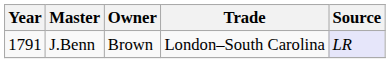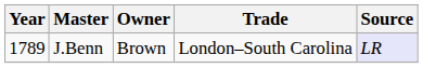 <table class=" wikitable">
 <tr>
 <th>Year</th>
 <th>Master</th>
 <th>Owner</th>
 <th>Trade</th>
 <th>Source</th>
 </tr>
 <tr>
-<td>1791</td>
+<td>1789</td>
 <td>J.Benn</td>
 <td>Brown</td>
 <td>London–South Carolina</td>
 <td style="background: lavender;"><em>LR</em></td>
 </tr>
 <tr>
 </tr>
 </table>
